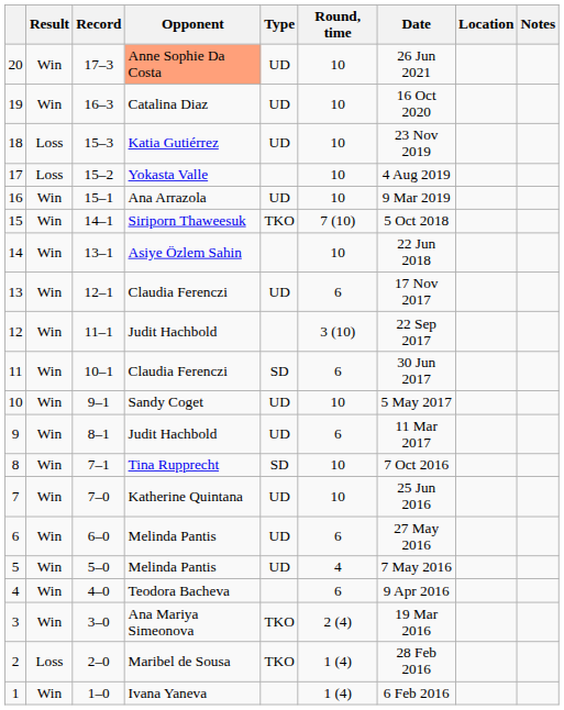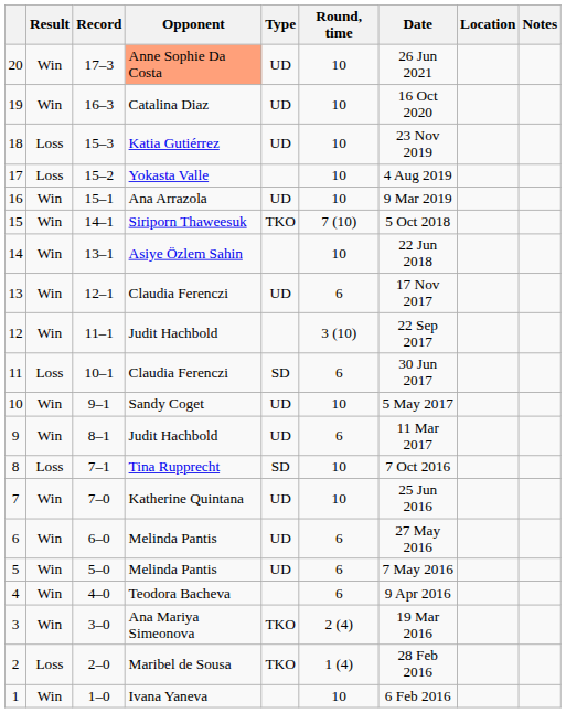 <table class="wikitable" style="text-align:center">
 <tr>
 <th></th>
 <th>Result</th>
 <th>Record</th>
 <th>Opponent</th>
 <th>Type</th>
 <th>Round, time</th>
 <th>Date</th>
 <th>Location</th>
 <th>Notes</th>
 </tr>
 <tr>
 <td>20</td>
 <td>Win</td>
 <td>17–3</td>
 <td align=left style="background: lightsalmon;"> Anne Sophie Da Costa</td>
 <td>UD</td>
 <td>10</td>
 <td>26 Jun 2021</td>
 <td align=left> </td>
 <td align=left></td>
 </tr>
 <tr>
 <td>19</td>
 <td>Win</td>
 <td>16–3</td>
 <td align=left> Catalina Diaz</td>
 <td>UD</td>
 <td>10</td>
 <td>16 Oct 2020</td>
 <td align=left> </td>
 <td align=left></td>
 </tr>
 <tr>
 <td>18</td>
 <td>Loss</td>
 <td>15–3</td>
 <td align=left> <a href='#'>Katia Gutiérrez</a></td>
 <td>UD</td>
 <td>10</td>
 <td>23 Nov 2019</td>
 <td align=left> </td>
 <td align=left></td>
 </tr>
 <tr>
 <td>17</td>
 <td>Loss</td>
 <td>15–2</td>
 <td align=left> <a href='#'>Yokasta Valle</a></td>
 <td></td>
 <td>10</td>
 <td>4 Aug 2019</td>
 <td align=left> </td>
 <td align=left></td>
 </tr>
 <tr>
 <td>16</td>
 <td>Win</td>
 <td>15–1</td>
 <td align=left> Ana Arrazola</td>
 <td>UD</td>
 <td>10</td>
 <td>9 Mar 2019</td>
 <td align=left> </td>
 <td align=left></td>
 </tr>
 <tr>
 <td>15</td>
 <td>Win</td>
 <td>14–1</td>
 <td align=left> <a href='#'>Siriporn Thaweesuk</a></td>
 <td>TKO</td>
 <td>7 (10)</td>
 <td>5 Oct 2018</td>
 <td align=left> </td>
 <td align=left></td>
 </tr>
 <tr>
 <td>14</td>
 <td>Win</td>
 <td>13–1</td>
 <td align=left> <a href='#'>Asiye Özlem Sahin</a></td>
 <td></td>
 <td>10</td>
 <td>22 Jun 2018</td>
 <td align=left> </td>
 <td align=left></td>
 </tr>
 <tr>
 <td>13</td>
 <td>Win</td>
 <td>12–1</td>
 <td align=left> Claudia Ferenczi</td>
 <td>UD</td>
 <td>6</td>
 <td>17 Nov 2017</td>
 <td align=left> </td>
 <td></td>
 </tr>
 <tr>
 <td>12</td>
 <td>Win</td>
 <td>11–1</td>
 <td align=left> Judit Hachbold</td>
 <td></td>
 <td>3 (10)</td>
 <td>22 Sep 2017</td>
 <td align=left> </td>
 <td align=left></td>
 </tr>
 <tr>
 <td>11</td>
-<td>Win</td>
+<td>Loss</td>
 <td>10–1</td>
 <td align=left> Claudia Ferenczi</td>
 <td>SD</td>
 <td>6</td>
 <td>30 Jun 2017</td>
 <td align=left> </td>
 <td></td>
 </tr>
 <tr>
 <td>10</td>
 <td>Win</td>
 <td>9–1</td>
 <td align=left> Sandy Coget</td>
 <td>UD</td>
 <td>10</td>
 <td>5 May 2017</td>
 <td align=left> </td>
 <td align=left></td>
 </tr>
 <tr>
 <td>9</td>
 <td>Win</td>
 <td>8–1</td>
 <td align=left> Judit Hachbold</td>
 <td>UD</td>
 <td>6</td>
 <td>11 Mar 2017</td>
 <td align=left> </td>
 <td></td>
 </tr>
 <tr>
 <td>8</td>
-<td>Win</td>
+<td>Loss</td>
 <td>7–1</td>
 <td align=left> <a href='#'>Tina Rupprecht</a></td>
 <td>SD</td>
 <td>10</td>
 <td>7 Oct 2016</td>
 <td align=left> </td>
 <td align=left></td>
 </tr>
 <tr>
 <td>7</td>
 <td>Win</td>
 <td>7–0</td>
 <td align=left> Katherine Quintana</td>
 <td>UD</td>
 <td>10</td>
 <td>25 Jun 2016</td>
 <td align=left> </td>
 <td></td>
 </tr>
 <tr>
 <td>6</td>
 <td>Win</td>
 <td>6–0</td>
 <td align=left> Melinda Pantis</td>
 <td>UD</td>
 <td>6</td>
 <td>27 May 2016</td>
 <td align=left> </td>
 <td></td>
 </tr>
 <tr>
 <td>5</td>
 <td>Win</td>
 <td>5–0</td>
 <td align=left> Melinda Pantis</td>
 <td>UD</td>
-<td>4</td>
+<td>6</td>
 <td>7 May 2016</td>
 <td align=left> </td>
 <td></td>
 </tr>
 <tr>
 <td>4</td>
 <td>Win</td>
 <td>4–0</td>
 <td align=left> Teodora Bacheva</td>
 <td></td>
 <td>6</td>
 <td>9 Apr 2016</td>
 <td align=left> </td>
 <td></td>
 </tr>
 <tr>
 <td>3</td>
 <td>Win</td>
 <td>3–0</td>
 <td align=left> Ana Mariya Simeonova</td>
 <td>TKO</td>
 <td>2 (4)</td>
 <td>19 Mar 2016</td>
 <td align=left> </td>
 <td></td>
 </tr>
 <tr>
 <td>2</td>
 <td>Loss</td>
 <td>2–0</td>
 <td align=left> Maribel de Sousa</td>
 <td>TKO</td>
 <td>1 (4)</td>
 <td>28 Feb 2016</td>
 <td align=left> </td>
 <td></td>
 </tr>
 <tr>
 <td>1</td>
 <td>Win</td>
 <td>1–0</td>
 <td align=left> Ivana Yaneva</td>
 <td></td>
-<td>1 (4)</td>
+<td>10</td>
 <td>6 Feb 2016</td>
 <td align=left> </td>
 <td></td>
 </tr>
 </table>
